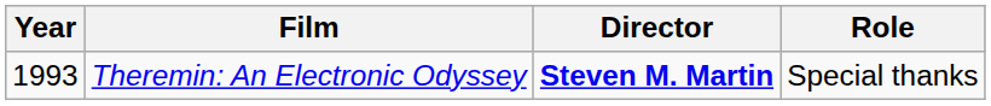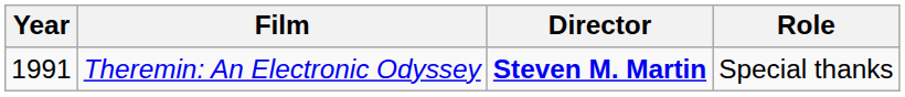 <table class="wikitable">
 <tr>
 <th>Year</th>
 <th>Film</th>
 <th>Director</th>
 <th>Role</th>
 </tr>
 <tr>
-<td>1993</td>
+<td>1991</td>
 <td><em><a href='#'>Theremin: An Electronic Odyssey</a></em></td>
 <td><strong><a href='#'>Steven M. Martin</a></strong></td>
 <td>Special thanks</td>
 </tr>
 </table>
